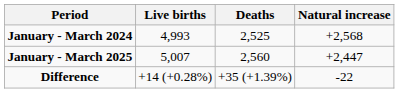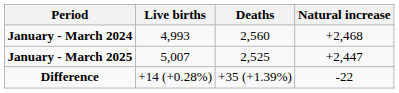 <table class="wikitable"  style="text-align:center;">
 <tr>
 <th>Period</th>
 <th>Live births</th>
 <th>Deaths</th>
 <th>Natural increase</th>
 </tr>
 <tr>
 <td><strong>January - March 2024</strong></td>
 <td>4,993</td>
-<td>2,525</td>
-<td>+2,568</td>
+<td>2,560</td>
+<td>+2,468</td>
 </tr>
 <tr>
 <td><strong>January - March 2025</strong></td>
 <td>5,007</td>
-<td>2,560</td>
+<td>2,525</td>
 <td>+2,447</td>
 </tr>
 <tr>
 <td><strong>Difference</strong></td>
 <td> +14 (+0.28%)</td>
 <td> +35 (+1.39%)</td>
 <td> -22</td>
 </tr>
 </table>
